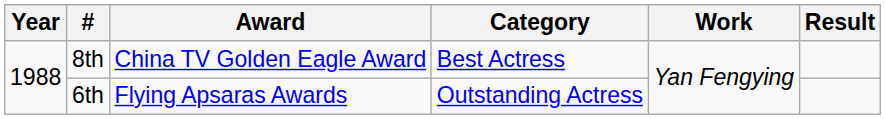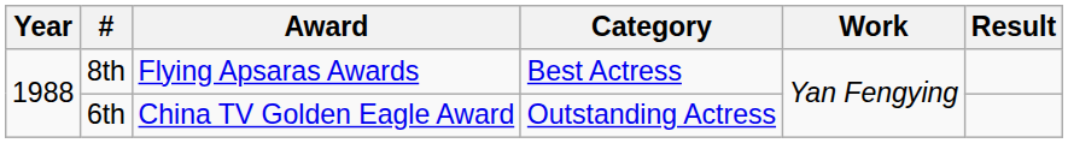 <table class="wikitable sortable">
 <tr>
 <th>Year</th>
 <th>#</th>
 <th>Award</th>
 <th>Category</th>
 <th>Work</th>
 <th>Result</th>
 </tr>
 <tr>
 <td rowspan=2>1988</td>
 <td>8th</td>
-<td><a href='#'>China TV Golden Eagle Award</a></td>
+<td><a href='#'>Flying Apsaras Awards</a></td>
 <td><a href='#'>Best Actress</a></td>
 <td rowspan=2><em>Yan Fengying</em></td>
 <td></td>
 </tr>
 <tr>
 <td>6th</td>
-<td><a href='#'>Flying Apsaras Awards</a></td>
+<td><a href='#'>China TV Golden Eagle Award</a></td>
 <td><a href='#'>Outstanding Actress</a></td>
 <td></td>
 </tr>
 </table>
